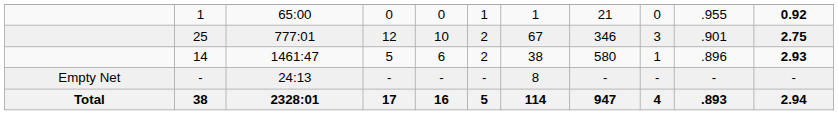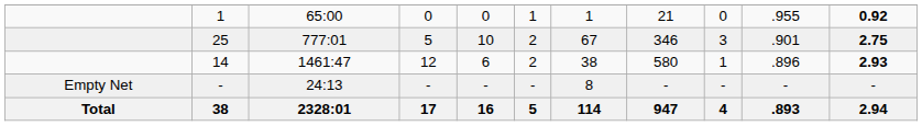 <table class="wikitable sortable" width ="1000">
 <tr align="center">
 </tr>
 <tr align="center" bgcolor="">
 <td></td>
 <td>1</td>
 <td>65:00</td>
 <td>0</td>
 <td>0</td>
 <td>1</td>
 <td>1</td>
 <td>21</td>
 <td>0</td>
 <td>.955</td>
 <td><strong>0.92</strong></td>
 </tr>
 <tr align="center" bgcolor="f0f0f0">
 <td></td>
 <td>25</td>
 <td>777:01</td>
-<td>12</td>
+<td>5</td>
 <td>10</td>
 <td>2</td>
 <td>67</td>
 <td>346</td>
 <td>3</td>
 <td>.901</td>
 <td><strong>2.75</strong></td>
 </tr>
 <tr align="center" bgcolor="">
 <td></td>
 <td>14</td>
 <td>1461:47</td>
-<td>5</td>
+<td>12</td>
 <td>6</td>
 <td>2</td>
 <td>38</td>
 <td>580</td>
 <td>1</td>
 <td>.896</td>
 <td><strong>2.93</strong></td>
 </tr>
 <tr align="center" bgcolor="f0f0f0">
 <td>Empty Net</td>
 <td>-</td>
 <td>24:13</td>
 <td>-</td>
 <td>-</td>
 <td>-</td>
 <td>8</td>
 <td>-</td>
 <td>-</td>
 <td>-</td>
 <td>-</td>
 </tr>
 <tr>
 <th>Total</th>
 <th>38</th>
 <th>2328:01</th>
 <th>17</th>
 <th>16</th>
 <th>5</th>
 <th>114</th>
 <th>947</th>
 <th>4</th>
 <th>.893</th>
 <th>2.94</th>
 </tr>
 </table>
